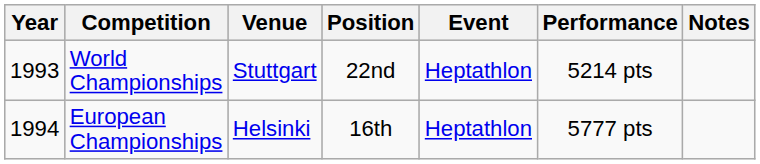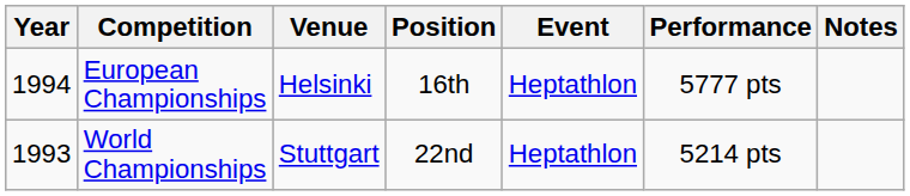 <table class="wikitable" width=55% style="font-size:90%; text-align:center;">
 <tr>
 <th>Year</th>
 <th>Competition</th>
 <th>Venue</th>
 <th>Position</th>
 <th>Event</th>
 <th>Performance</th>
 <th>Notes</th>
 </tr>
 <tr>
+<td>1994</td>
+<td align=left><a href='#'>European Championships</a></td>
+<td align=left> <a href='#'>Helsinki</a></td>
+<td>16th</td>
+<td><a href='#'>Heptathlon</a></td>
+<td>5777 pts</td>
+<td></td>
+</tr>
+<tr>
 <td>1993</td>
 <td align=left><a href='#'>World Championships</a></td>
 <td align=left> <a href='#'>Stuttgart</a></td>
 <td>22nd</td>
 <td><a href='#'>Heptathlon</a></td>
 <td>5214 pts</td>
 <td></td>
 </tr>
-<tr>
-<td>1994</td>
-<td align=left><a href='#'>European Championships</a></td>
-<td align=left> <a href='#'>Helsinki</a></td>
-<td>16th</td>
-<td><a href='#'>Heptathlon</a></td>
-<td>5777 pts</td>
-<td></td>
-</tr>
 </table>
